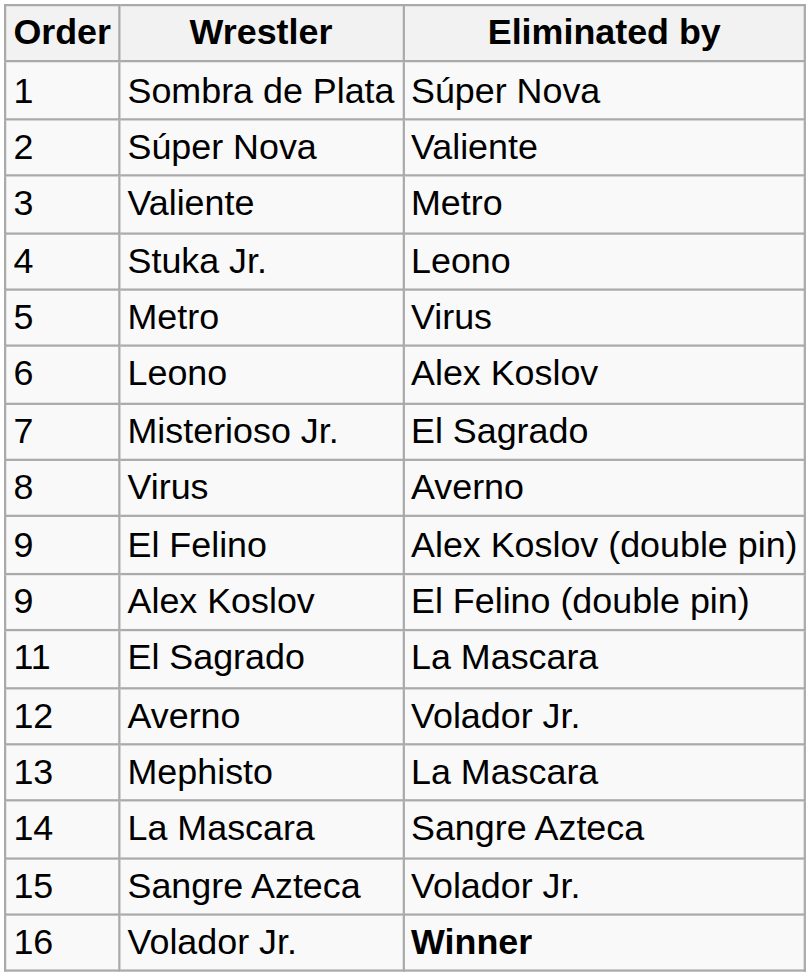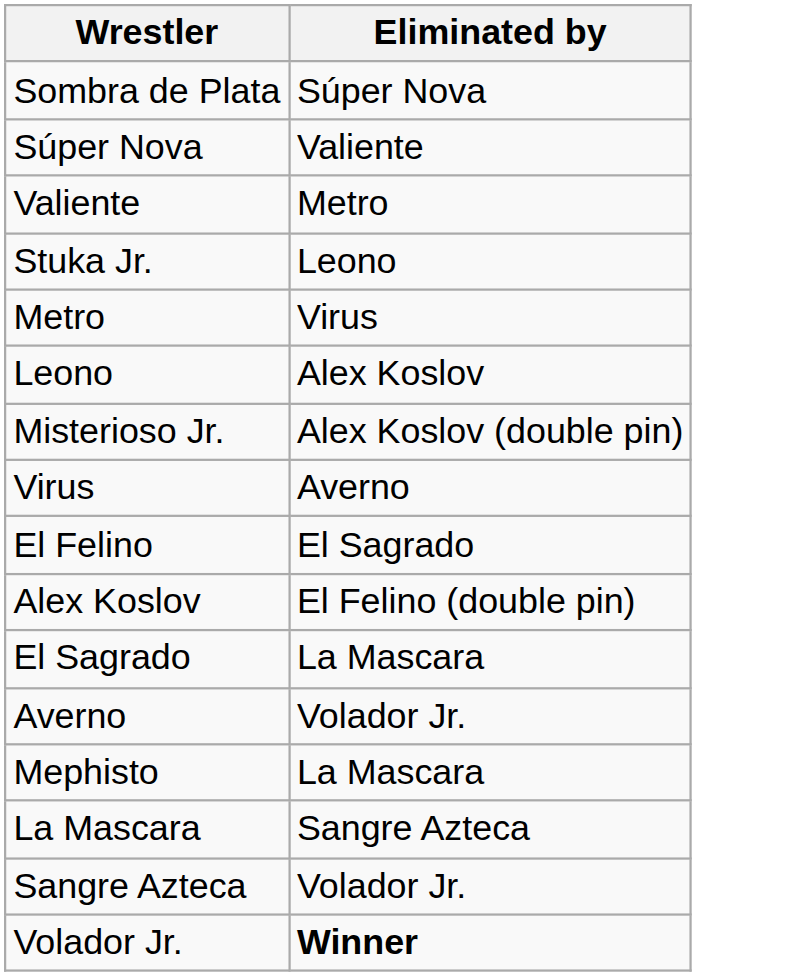 <table class="wikitable sortable">
 <tr>
-<th>Order</th>
 <th>Wrestler</th>
 <th>Eliminated by</th>
 </tr>
 <tr>
-<td>1</td>
 <td>Sombra de Plata</td>
 <td>Súper Nova</td>
 </tr>
 <tr>
-<td>2</td>
 <td>Súper Nova</td>
 <td>Valiente</td>
 </tr>
 <tr>
-<td>3</td>
 <td>Valiente</td>
 <td>Metro</td>
 </tr>
 <tr>
-<td>4</td>
 <td>Stuka Jr.</td>
 <td>Leono</td>
 </tr>
 <tr>
-<td>5</td>
 <td>Metro</td>
 <td>Virus</td>
 </tr>
 <tr>
-<td>6</td>
 <td>Leono</td>
 <td>Alex Koslov</td>
 </tr>
 <tr>
-<td>7</td>
 <td>Misterioso Jr.</td>
-<td>El Sagrado</td>
+<td>Alex Koslov (double pin)</td>
 </tr>
 <tr>
-<td>8</td>
 <td>Virus</td>
 <td>Averno</td>
 </tr>
 <tr>
-<td>9</td>
 <td>El Felino</td>
-<td>Alex Koslov (double pin)</td>
+<td>El Sagrado</td>
 </tr>
 <tr>
-<td>9</td>
 <td>Alex Koslov</td>
 <td>El Felino (double pin)</td>
 </tr>
 <tr>
-<td>11</td>
 <td>El Sagrado</td>
 <td>La Mascara</td>
 </tr>
 <tr>
-<td>12</td>
 <td>Averno</td>
 <td>Volador Jr.</td>
 </tr>
 <tr>
-<td>13</td>
 <td>Mephisto</td>
 <td>La Mascara</td>
 </tr>
 <tr>
-<td>14</td>
 <td>La Mascara</td>
 <td>Sangre Azteca</td>
 </tr>
 <tr>
-<td>15</td>
 <td>Sangre Azteca</td>
 <td>Volador Jr.</td>
 </tr>
 <tr>
-<td>16</td>
 <td>Volador Jr.</td>
 <td><strong>Winner</strong></td>
 </tr>
 </table>
